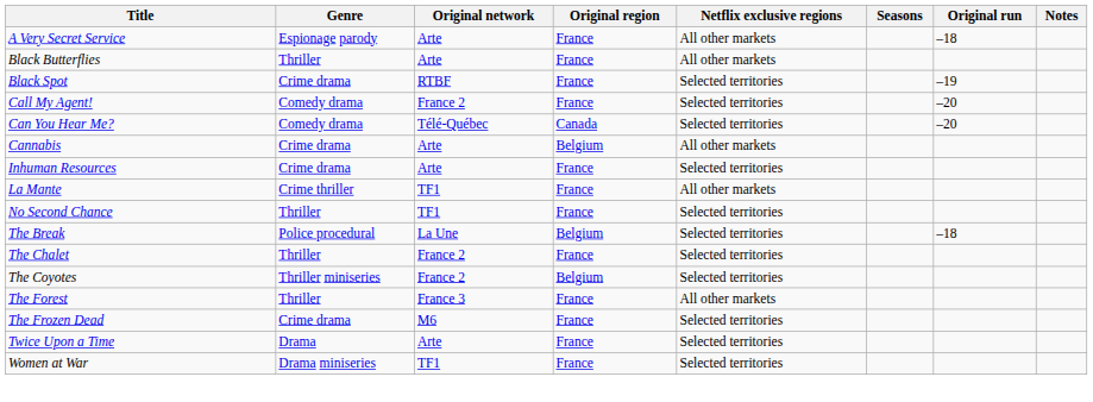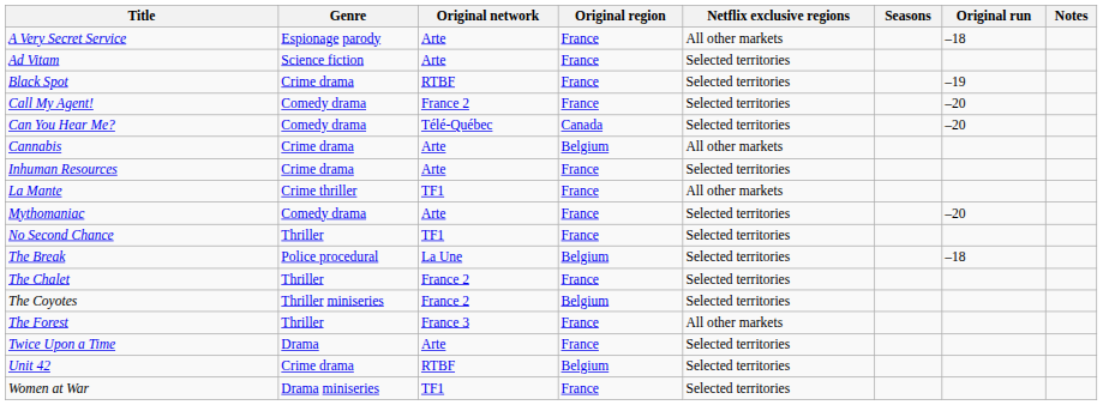 <table class="wikitable sortable" style="width:100%;">
 <tr>
 <th scope="col" style="width:25%;">Title</th>
 <th>Genre</th>
 <th>Original network</th>
 <th>Original region</th>
 <th>Netflix exclusive regions</th>
 <th>Seasons</th>
 <th>Original run</th>
 <th>Notes</th>
 </tr>
 <tr>
 <td><em><a href='#'>A Very Secret Service</a></em></td>
 <td><a href='#'>Espionage</a> <a href='#'>parody</a></td>
 <td><a href='#'>Arte</a></td>
 <td><a href='#'>France</a></td>
 <td>All other markets</td>
 <td></td>
 <td>–18</td>
 <td></td>
 </tr>
 <tr>
-<td><em>Black Butterflies</em></td>
-<td><a href='#'>Thriller</a></td>
+<td><em><a href='#'>Ad Vitam</a></em></td>
+<td><a href='#'>Science fiction</a></td>
 <td><a href='#'>Arte</a></td>
 <td><a href='#'>France</a></td>
-<td>All other markets</td>
+<td>Selected territories</td>
 <td></td>
 <td></td>
 <td></td>
 </tr>
 <tr>
 <td><em><a href='#'>Black Spot</a></em></td>
 <td><a href='#'>Crime drama</a></td>
 <td><a href='#'>RTBF</a></td>
 <td><a href='#'>France</a></td>
 <td>Selected territories</td>
 <td></td>
 <td>–19</td>
 <td></td>
 </tr>
 <tr>
 <td><em><a href='#'>Call My Agent!</a></em></td>
 <td><a href='#'>Comedy drama</a></td>
 <td><a href='#'>France 2</a></td>
 <td><a href='#'>France</a></td>
 <td>Selected territories</td>
 <td></td>
 <td>–20</td>
 <td></td>
 </tr>
 <tr>
 <td><em><a href='#'>Can You Hear Me?</a></em></td>
 <td><a href='#'>Comedy drama</a></td>
 <td><a href='#'>Télé-Québec</a></td>
 <td><a href='#'>Canada</a></td>
 <td>Selected territories</td>
 <td></td>
 <td>–20</td>
 <td></td>
 </tr>
 <tr>
 <td><em><a href='#'>Cannabis</a></em></td>
 <td><a href='#'>Crime drama</a></td>
 <td><a href='#'>Arte</a></td>
 <td><a href='#'>Belgium</a></td>
 <td>All other markets</td>
 <td></td>
 <td></td>
 <td></td>
 </tr>
 <tr>
 <td><em><a href='#'>Inhuman Resources</a></em></td>
 <td><a href='#'>Crime drama</a></td>
 <td><a href='#'>Arte</a></td>
 <td><a href='#'>France</a></td>
 <td>Selected territories</td>
 <td></td>
 <td></td>
 <td></td>
 </tr>
 <tr>
 <td><em><a href='#'>La Mante</a></em></td>
 <td><a href='#'>Crime thriller</a></td>
 <td><a href='#'>TF1</a></td>
 <td><a href='#'>France</a></td>
 <td>All other markets</td>
 <td></td>
 <td></td>
 <td></td>
 </tr>
 <tr>
+<td><em><a href='#'>Mythomaniac</a></em></td>
+<td><a href='#'>Comedy drama</a></td>
+<td><a href='#'>Arte</a></td>
+<td><a href='#'>France</a></td>
+<td>Selected territories</td>
+<td></td>
+<td>–20</td>
+<td></td>
+</tr>
+<tr>
 <td><em><a href='#'>No Second Chance</a></em></td>
 <td><a href='#'>Thriller</a></td>
 <td><a href='#'>TF1</a></td>
 <td><a href='#'>France</a></td>
 <td>Selected territories</td>
 <td></td>
 <td></td>
 <td></td>
 </tr>
 <tr>
 <td><em><a href='#'>The Break</a></em></td>
 <td><a href='#'>Police procedural</a></td>
 <td><a href='#'>La Une</a></td>
 <td><a href='#'>Belgium</a></td>
 <td>Selected territories</td>
 <td></td>
 <td>–18</td>
 <td></td>
 </tr>
 <tr>
 <td><em><a href='#'>The Chalet</a></em></td>
 <td><a href='#'>Thriller</a></td>
 <td><a href='#'>France 2</a></td>
 <td><a href='#'>France</a></td>
 <td>Selected territories</td>
 <td></td>
 <td></td>
 <td></td>
 </tr>
 <tr>
 <td><em>The Coyotes</em></td>
 <td><a href='#'>Thriller</a> <a href='#'>miniseries</a></td>
 <td><a href='#'>France 2</a></td>
 <td><a href='#'>Belgium</a></td>
 <td>Selected territories</td>
 <td></td>
 <td></td>
 <td></td>
 </tr>
 <tr>
 <td><em><a href='#'>The Forest</a></em></td>
 <td><a href='#'>Thriller</a></td>
 <td><a href='#'>France 3</a></td>
 <td><a href='#'>France</a></td>
 <td>All other markets</td>
 <td></td>
 <td></td>
 <td></td>
 </tr>
 <tr>
-<td><em><a href='#'>The Frozen Dead</a></em></td>
-<td><a href='#'>Crime drama</a></td>
-<td><a href='#'>M6</a></td>
+<td><em><a href='#'>Twice Upon a Time</a></em></td>
+<td><a href='#'>Drama</a></td>
+<td><a href='#'>Arte</a></td>
 <td><a href='#'>France</a></td>
 <td>Selected territories</td>
 <td></td>
 <td></td>
 <td></td>
 </tr>
 <tr>
-<td><em><a href='#'>Twice Upon a Time</a></em></td>
-<td><a href='#'>Drama</a></td>
-<td><a href='#'>Arte</a></td>
-<td><a href='#'>France</a></td>
+<td><em><a href='#'>Unit 42</a></em></td>
+<td><a href='#'>Crime drama</a></td>
+<td><a href='#'>RTBF</a></td>
+<td><a href='#'>Belgium</a></td>
 <td>Selected territories</td>
 <td></td>
 <td></td>
 <td></td>
 </tr>
 <tr>
 <td><em>Women at War</em></td>
 <td><a href='#'>Drama</a> <a href='#'>miniseries</a></td>
 <td><a href='#'>TF1</a></td>
 <td><a href='#'>France</a></td>
 <td>Selected territories</td>
 <td></td>
 <td></td>
 <td></td>
 </tr>
 </table>
